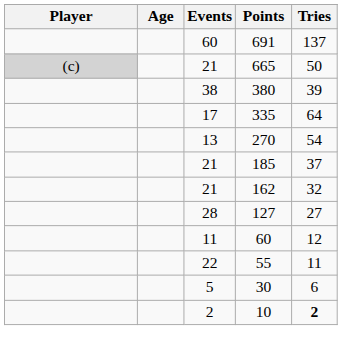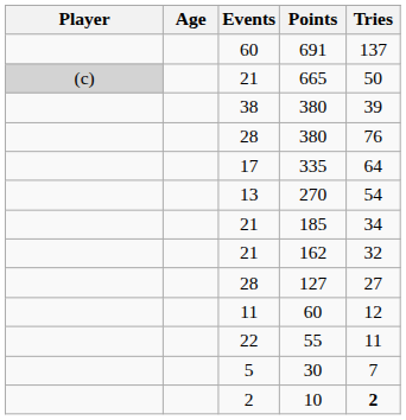 <table class="wikitable sortable" style="text-align:center">
 <tr>
 </tr>
 <tr>
 <th scope="col" width=130>Player</th>
 <th scope="col" width=40>Age</th>
 <th scope="col" width=40>Events</th>
 <th scope="col" width=50>Points</th>
 <th scope="col" width=40>Tries</th>
 </tr>
 <tr>
 <td align=center></td>
 <td align=center></td>
 <td align=center>60</td>
 <td align=center>691</td>
 <td align=center>137</td>
 </tr>
 <tr>
 <td align=center style="background: lightgrey;"> (c)</td>
 <td align=center></td>
 <td align=center>21</td>
 <td align=center>665</td>
 <td align=center>50</td>
 </tr>
 <tr>
 <td align=center></td>
 <td align=center></td>
 <td align=center>38</td>
 <td align=center>380</td>
 <td align=center>39</td>
 </tr>
 <tr>
 <td align=center></td>
 <td align=center></td>
+<td align=center>28</td>
+<td align=center>380</td>
+<td align=center>76</td>
+</tr>
+<tr>
+<td align=center></td>
+<td align=center></td>
 <td align=center>17</td>
 <td align=center>335</td>
 <td align=center>64</td>
 </tr>
 <tr>
 <td align=center></td>
 <td align=center></td>
 <td align=center>13</td>
 <td align=center>270</td>
 <td align=center>54</td>
 </tr>
 <tr>
 <td align=center></td>
 <td align=center></td>
 <td align=center>21</td>
 <td align=center>185</td>
-<td align=center>37</td>
+<td align=center>34</td>
 </tr>
 <tr>
 <td align=center></td>
 <td align=center></td>
 <td align=center>21</td>
 <td align=center>162</td>
 <td align=center>32</td>
 </tr>
 <tr>
 <td align=center></td>
 <td align=center></td>
 <td align=center>28</td>
 <td align=center>127</td>
 <td align=center>27</td>
 </tr>
 <tr>
 <td align=center></td>
 <td align=center></td>
 <td align=center>11</td>
 <td align=center>60</td>
 <td align=center>12</td>
 </tr>
 <tr>
 <td align=center></td>
 <td align=center></td>
 <td align=center>22</td>
 <td align=center>55</td>
 <td align=center>11</td>
 </tr>
 <tr>
 <td align=center></td>
 <td align=center></td>
 <td align=center>5</td>
 <td align=center>30</td>
-<td align=center>6</td>
+<td align=center>7</td>
 </tr>
 <tr>
 <td align=center></td>
 <td align=center></td>
 <td align=center>2</td>
 <td align=center>10</td>
 <td align=center><strong>2</strong></td>
 </tr>
 </table>
